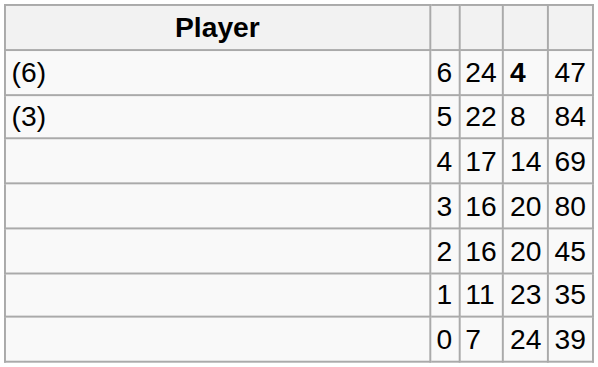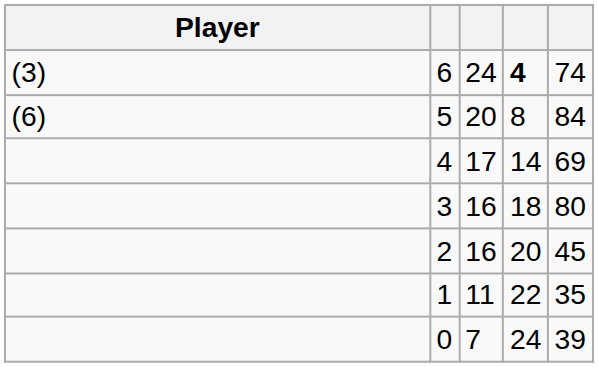 <table class="wikitable" style=font-size:90%>
 <tr>
 <th>Player</th>
 <th></th>
 <th></th>
 <th></th>
 <th></th>
 </tr>
 <tr>
-<td width="210"><strong></strong> (6)</td>
+<td><strong></strong> (3)</td>
 <td>6</td>
 <td>24</td>
 <td><strong>4</strong></td>
-<td>47</td>
+<td>74</td>
 </tr>
 <tr>
-<td><strong></strong> (3)</td>
+<td width="210"><strong></strong> (6)</td>
 <td>5</td>
-<td>22</td>
+<td>20</td>
 <td>8</td>
 <td>84</td>
 </tr>
 <tr>
 <td></td>
 <td>4</td>
 <td>17</td>
 <td>14</td>
 <td>69</td>
 </tr>
 <tr>
 <td></td>
 <td>3</td>
 <td>16</td>
-<td>20</td>
+<td>18</td>
 <td>80</td>
 </tr>
 <tr>
 <td></td>
 <td>2</td>
 <td>16</td>
 <td>20</td>
 <td>45</td>
 </tr>
 <tr>
 <td></td>
 <td>1</td>
 <td>11</td>
-<td>23</td>
+<td>22</td>
 <td>35</td>
 </tr>
 <tr>
 <td></td>
 <td>0</td>
 <td>7</td>
 <td>24</td>
 <td>39</td>
 </tr>
 </table>
